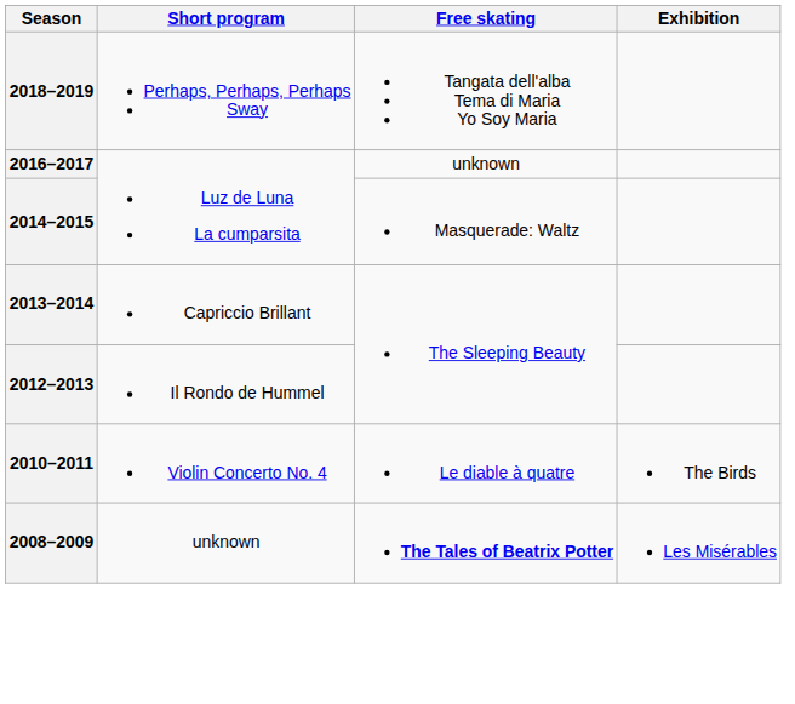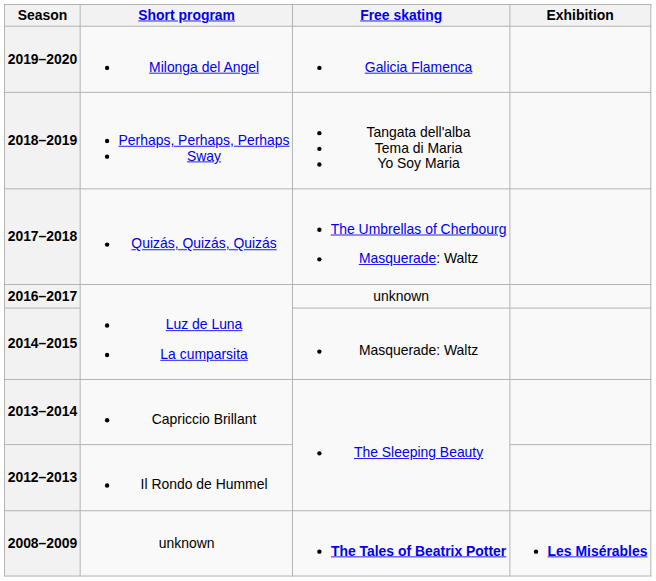 <table class=wikitable style=text-align:center>
 <tr>
 <th>Season</th>
 <th><a href='#'>Short program</a></th>
 <th><a href='#'>Free skating</a></th>
 <th>Exhibition</th>
 </tr>
 <tr>
+<th>2019–2020 <br></th>
+<td><br><ul><li><a href='#'>Milonga del Angel</a> <br></li></ul></td>
+<td><br><ul><li><a href='#'>Galicia Flamenca</a> <br></li></ul></td>
+<td></td>
+</tr>
+<tr>
 <th>2018–2019 <br></th>
 <td><br><ul><li><a href='#'>Perhaps, Perhaps, Perhaps</a></li><li><a href='#'>Sway</a></li></ul></td>
 <td><br><ul><li>Tangata dell'alba</li><li>Tema di Maria</li><li>Yo Soy Maria</li></ul></td>
+<td></td>
+</tr>
+<tr>
+<th>2017–2018 <br></th>
+<td><br><ul><li><a href='#'>Quizás, Quizás, Quizás</a> <br></li></ul></td>
+<td><br><ul><li><a href='#'>The Umbrellas of Cherbourg</a> <br></li></ul><ul><li><a href='#'>Masquerade</a>: Waltz <br></li></ul></td>
 <td></td>
 </tr>
 <tr>
 <th>2016–2017</th>
 <td rowspan="2"><br><ul><li><a href='#'>Luz de Luna</a></li></ul><ul><li><a href='#'>La cumparsita</a></li></ul></td>
 <td align="center">unknown</td>
 <td></td>
 </tr>
 <tr>
 <th>2014–2015 <br></th>
 <td><br><ul><li>Masquerade: Waltz <br></li></ul></td>
 <td></td>
 </tr>
 <tr>
 <th>2013–2014 <br></th>
 <td><br><ul><li>Capriccio Brillant</li></ul></td>
 <td rowspan=2><br><ul><li><a href='#'>The Sleeping Beauty</a> <br></li></ul></td>
 <td></td>
 </tr>
 <tr>
 <th>2012–2013 <br></th>
 <td><br><ul><li>Il Rondo de Hummel</li></ul></td>
 <td></td>
 </tr>
 <tr>
-<th>2010–2011</th>
-<td><br><ul><li><a href='#'>Violin Concerto No. 4</a> <br></li></ul></td>
-<td><br><ul><li><a href='#'>Le diable à quatre</a> <br></li></ul></td>
-<td><br><ul><li>The Birds <br></li></ul></td>
-</tr>
-<tr>
 <th>2008–2009</th>
 <td align="center">unknown</td>
 <td><strong><br><ul><li><a href='#'>The Tales of Beatrix Potter</a> <br></li></ul></strong></td>
-<td><br><ul><li><a href='#'>Les Misérables</a> <br></li></ul></td>
+<td><strong><br><ul><li><a href='#'>Les Misérables</a> <br></li></ul></strong></td>
 </tr>
 </table>
